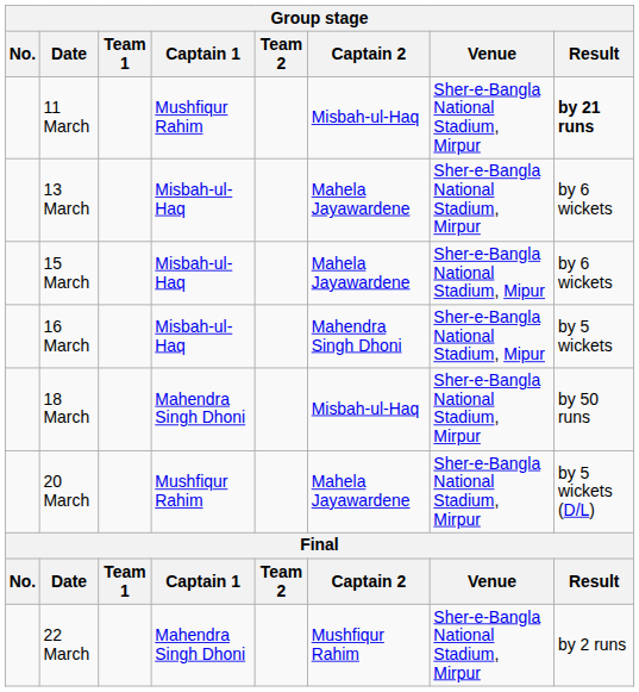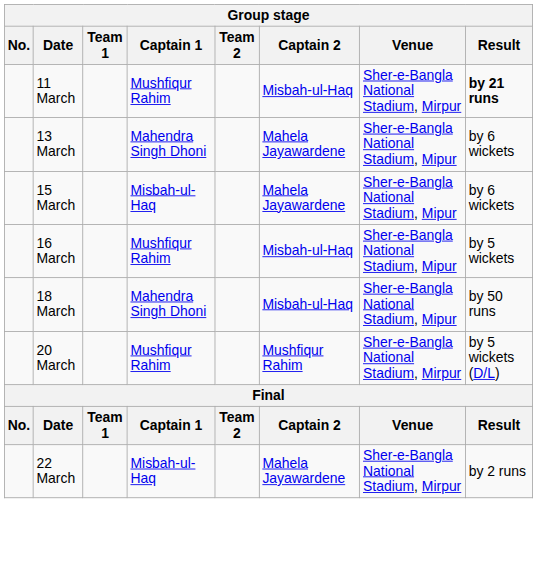 <table class="wikitable">
 <tr>
 <th colspan="8">Group stage</th>
 </tr>
 <tr>
 <th>No.</th>
 <th>Date</th>
 <th>Team 1</th>
 <th>Captain 1</th>
 <th>Team 2</th>
 <th>Captain 2</th>
 <th>Venue</th>
 <th>Result</th>
 </tr>
 <tr>
 <td></td>
 <td>11 March</td>
 <td></td>
 <td><a href='#'>Mushfiqur Rahim</a></td>
 <td></td>
 <td><a href='#'>Misbah-ul-Haq</a></td>
 <td><a href='#'>Sher-e-Bangla National Stadium</a>, <a href='#'>Mirpur</a></td>
 <td><strong> by 21 runs</strong></td>
 </tr>
 <tr>
 <td></td>
 <td>13 March</td>
 <td></td>
-<td><a href='#'>Misbah-ul-Haq</a></td>
+<td><a href='#'>Mahendra Singh Dhoni</a></td>
 <td></td>
 <td><a href='#'>Mahela Jayawardene</a></td>
-<td><a href='#'>Sher-e-Bangla National Stadium</a>, <a href='#'>Mirpur</a></td>
+<td><a href='#'>Sher-e-Bangla National Stadium</a>, <a href='#'>Mipur</a></td>
 <td> by 6 wickets</td>
 </tr>
 <tr>
 <td></td>
 <td>15 March</td>
 <td></td>
 <td><a href='#'>Misbah-ul-Haq</a></td>
 <td></td>
 <td><a href='#'>Mahela Jayawardene</a></td>
 <td><a href='#'>Sher-e-Bangla National Stadium</a>, <a href='#'>Mipur</a></td>
 <td> by 6 wickets</td>
 </tr>
 <tr>
 <td></td>
 <td>16 March</td>
 <td></td>
+<td><a href='#'>Mushfiqur Rahim</a></td>
+<td></td>
 <td><a href='#'>Misbah-ul-Haq</a></td>
-<td></td>
-<td><a href='#'>Mahendra Singh Dhoni</a></td>
 <td><a href='#'>Sher-e-Bangla National Stadium</a>, <a href='#'>Mipur</a></td>
 <td> by 5 wickets</td>
 </tr>
 <tr>
 <td></td>
 <td>18 March</td>
 <td></td>
 <td><a href='#'>Mahendra Singh Dhoni</a></td>
 <td></td>
 <td><a href='#'>Misbah-ul-Haq</a></td>
-<td><a href='#'>Sher-e-Bangla National Stadium</a>, <a href='#'>Mirpur</a></td>
+<td><a href='#'>Sher-e-Bangla National Stadium</a>, <a href='#'>Mipur</a></td>
 <td> by 50 runs</td>
 </tr>
 <tr>
 <td></td>
 <td>20 March</td>
 <td></td>
 <td><a href='#'>Mushfiqur Rahim</a></td>
 <td></td>
-<td><a href='#'>Mahela Jayawardene</a></td>
+<td><a href='#'>Mushfiqur Rahim</a></td>
 <td><a href='#'>Sher-e-Bangla National Stadium</a>, <a href='#'>Mirpur</a></td>
 <td> by 5 wickets (<a href='#'>D/L</a>)</td>
 </tr>
 <tr>
 <th colspan="8">Final</th>
 </tr>
 <tr>
 <th>No.</th>
 <th>Date</th>
 <th>Team 1</th>
 <th>Captain 1</th>
 <th>Team 2</th>
 <th>Captain 2</th>
 <th>Venue</th>
 <th>Result</th>
 </tr>
 <tr>
 <td></td>
 <td>22 March</td>
 <td></td>
-<td><a href='#'>Mahendra Singh Dhoni</a></td>
+<td><a href='#'>Misbah-ul-Haq</a></td>
 <td></td>
-<td><a href='#'>Mushfiqur Rahim</a></td>
+<td><a href='#'>Mahela Jayawardene</a></td>
 <td><a href='#'>Sher-e-Bangla National Stadium</a>, <a href='#'>Mirpur</a></td>
 <td> by 2 runs</td>
 </tr>
 </table>
